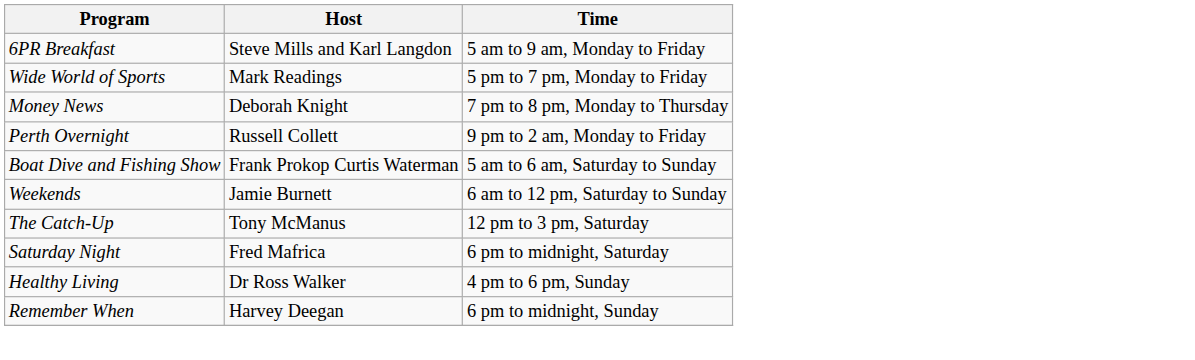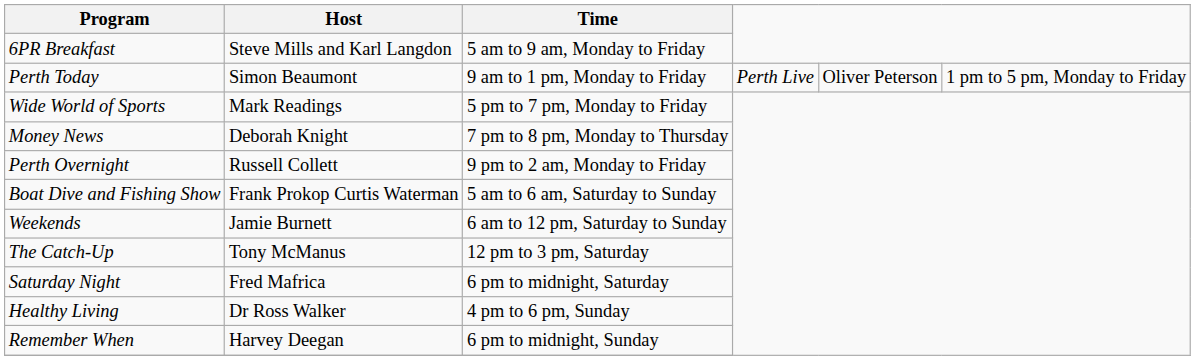 <table class="wikitable">
 <tr>
 <th>Program</th>
 <th>Host</th>
 <th>Time</th>
 </tr>
 <tr>
 <td><em>6PR Breakfast</em></td>
 <td>Steve Mills  and Karl Langdon</td>
 <td>5 am to 9 am, Monday to Friday</td>
+</tr>
+<tr>
+<td><em>Perth Today</em></td>
+<td>Simon Beaumont</td>
+<td>9 am to 1 pm, Monday to Friday</td>
+<td><em>Perth Live</em></td>
+<td>Oliver Peterson</td>
+<td>1 pm to 5 pm, Monday to Friday</td>
 </tr>
 <tr>
 <td><em>Wide World of Sports</em></td>
 <td>Mark Readings</td>
 <td>5 pm to 7 pm, Monday to Friday</td>
 </tr>
 <tr>
 <td><em>Money News</em></td>
 <td>Deborah Knight</td>
 <td>7 pm to 8 pm, Monday to Thursday</td>
 </tr>
 <tr>
 <td><em>Perth Overnight</em></td>
 <td>Russell Collett</td>
 <td>9 pm to 2 am, Monday to Friday</td>
 </tr>
 <tr>
 <td><em>Boat Dive and Fishing Show</em></td>
 <td>Frank Prokop Curtis Waterman</td>
 <td>5 am to 6 am, Saturday to Sunday</td>
 </tr>
 <tr>
 <td><em>Weekends</em></td>
 <td>Jamie Burnett</td>
 <td>6 am to 12 pm, Saturday to Sunday</td>
 </tr>
 <tr>
 <td><em>The Catch-Up</em></td>
 <td>Tony McManus</td>
 <td>12 pm to 3 pm, Saturday</td>
 </tr>
 <tr>
 <td><em>Saturday Night</em></td>
 <td>Fred Mafrica</td>
 <td>6 pm to midnight, Saturday</td>
 </tr>
 <tr>
 <td><em>Healthy Living</em></td>
 <td>Dr Ross Walker</td>
 <td>4 pm to 6 pm, Sunday</td>
 </tr>
 <tr>
 <td><em>Remember When</em></td>
 <td>Harvey Deegan</td>
 <td>6 pm to midnight, Sunday</td>
 </tr>
 <tr>
 </tr>
 </table>
